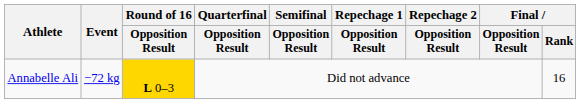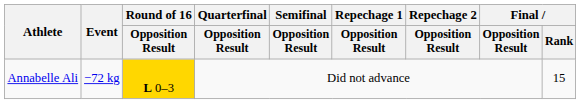 <table class="wikitable" style="font-size:90%">
 <tr>
 <th rowspan="2">Athlete</th>
 <th rowspan="2">Event</th>
 <th>Round of 16</th>
 <th>Quarterfinal</th>
 <th>Semifinal</th>
 <th>Repechage 1</th>
 <th>Repechage 2</th>
 <th colspan=2>Final / </th>
 </tr>
 <tr style="font-size: 95%">
 <th>Opposition<br>Result</th>
 <th>Opposition<br>Result</th>
 <th>Opposition<br>Result</th>
 <th>Opposition<br>Result</th>
 <th>Opposition<br>Result</th>
 <th>Opposition<br>Result</th>
 <th>Rank</th>
 </tr>
 <tr align=center>
 <td align=left><a href='#'>Annabelle Ali</a></td>
 <td align=left><a href='#'>−72 kg</a></td>
 <td style="background: gold;"><br><strong>L</strong> 0–3 <sup></sup></td>
 <td colspan=5>Did not advance</td>
-<td>16</td>
+<td>15</td>
 </tr>
 </table>
